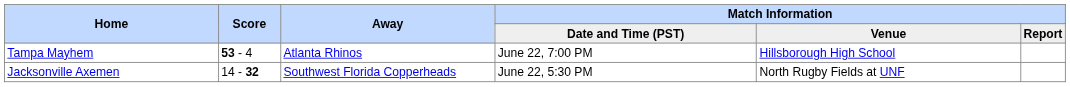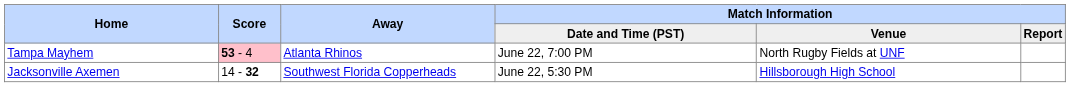 <table border="1" cellpadding="3" cellspacing="0" style="border-collapse:collapse; font-size:90%; width:100%">
 <tr style="background:#c1d8ff;">
 <th rowspan="2" style="width:21%;">Home</th>
 <th rowspan="2" style="width:6%;">Score</th>
 <th rowspan="2" style="width:21%;">Away</th>
 <th colspan="3">Match Information</th>
 </tr>
 <tr style="background:#efefef;">
 <th width="26%">Date and Time (PST)</th>
 <th width="26%">Venue</th>
 <td><strong>Report</strong></td>
 </tr>
 <tr>
 <td> <a href='#'>Tampa Mayhem</a></td>
-<td><strong>53</strong> - 4</td>
+<td style="background: pink;"><strong>53</strong> - 4</td>
 <td> <a href='#'>Atlanta Rhinos</a></td>
 <td>June 22, 7:00 PM</td>
-<td><a href='#'>Hillsborough High School</a></td>
+<td>North Rugby Fields at <a href='#'>UNF</a></td>
 <td></td>
 </tr>
 <tr>
 <td> <a href='#'>Jacksonville Axemen</a></td>
 <td>14 - <strong>32</strong></td>
 <td> <a href='#'>Southwest Florida Copperheads</a></td>
 <td>June 22, 5:30 PM</td>
-<td>North Rugby Fields at <a href='#'>UNF</a></td>
+<td><a href='#'>Hillsborough High School</a></td>
 <td></td>
 </tr>
 </table>
